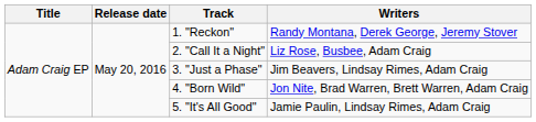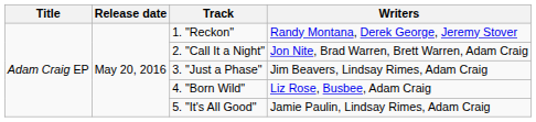 <table class="wikitable">
 <tr>
 <th>Title</th>
 <th>Release date</th>
 <th>Track</th>
 <th>Writers</th>
 </tr>
 <tr>
 <td rowspan="5"><em>Adam Craig</em> EP</td>
 <td rowspan="5">May 20, 2016</td>
 <td>1. "Reckon"</td>
 <td><a href='#'>Randy Montana</a>, <a href='#'>Derek George</a>, <a href='#'>Jeremy Stover</a></td>
 </tr>
 <tr>
 <td>2. "Call It a Night"</td>
-<td><a href='#'>Liz Rose</a>, <a href='#'>Busbee</a>, Adam Craig</td>
+<td><a href='#'>Jon Nite</a>, Brad Warren, Brett Warren, Adam Craig</td>
 </tr>
 <tr>
 <td>3. "Just a Phase"</td>
 <td>Jim Beavers, Lindsay Rimes, Adam Craig</td>
 </tr>
 <tr>
 <td>4. "Born Wild"</td>
-<td><a href='#'>Jon Nite</a>, Brad Warren, Brett Warren, Adam Craig</td>
+<td><a href='#'>Liz Rose</a>, <a href='#'>Busbee</a>, Adam Craig</td>
 </tr>
 <tr>
 <td>5. "It's All Good"</td>
 <td>Jamie Paulin, Lindsay Rimes, Adam Craig</td>
 </tr>
 </table>
